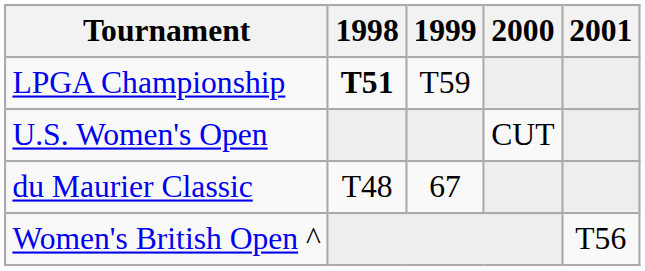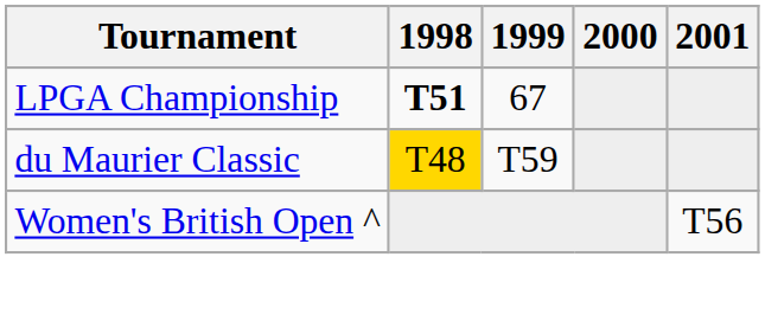 <table class="wikitable" style="font-size:95%;text-align:center;">
 <tr>
 <th>Tournament</th>
 <th>1998</th>
 <th>1999</th>
 <th>2000</th>
 <th>2001</th>
 </tr>
 <tr>
 <td align=left><a href='#'>LPGA Championship</a></td>
 <td><strong>T51</strong></td>
-<td>T59</td>
+<td>67</td>
 <td style="background:#eeeeee;"></td>
 <td style="background:#eeeeee;"></td>
 </tr>
 <tr>
-<td align=left><a href='#'>U.S. Women's Open</a></td>
-<td style="background:#eeeeee;"></td>
-<td style="background:#eeeeee;"></td>
-<td>CUT</td>
-<td style="background:#eeeeee;"></td>
-</tr>
-<tr>
 <td align=left><a href='#'>du Maurier Classic</a></td>
-<td>T48</td>
-<td>67</td>
+<td style="background: gold;">T48</td>
+<td>T59</td>
 <td style="background:#eeeeee;"></td>
 <td style="background:#eeeeee;"></td>
 </tr>
 <tr>
 <td align=left><a href='#'>Women's British Open</a> ^</td>
 <td style="background:#eeeeee;" colspan=3></td>
 <td>T56</td>
 </tr>
 </table>
